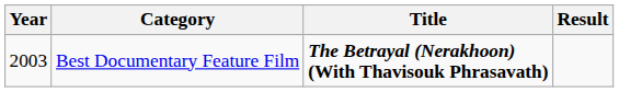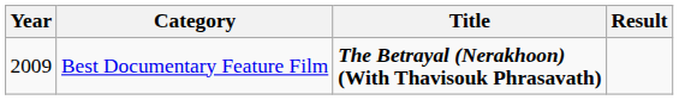 <table class="wikitable">
 <tr>
 <th>Year</th>
 <th>Category</th>
 <th>Title</th>
 <th>Result</th>
 </tr>
 <tr>
-<td>2003</td>
+<td>2009</td>
 <td><a href='#'>Best Documentary Feature Film</a></td>
 <td><strong><em>The Betrayal (Nerakhoon)</em><br>(With Thavisouk Phrasavath)</strong></td>
 <td></td>
 </tr>
 </table>
